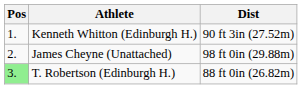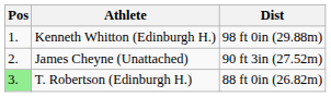 <table class="wikitable">
 <tr>
 <th>Pos</th>
 <th>Athlete</th>
 <th>Dist</th>
 </tr>
 <tr>
 <td>1.</td>
 <td>Kenneth Whitton (Edinburgh H.)</td>
-<td>90 ft 3in (27.52m)</td>
+<td>98 ft 0in (29.88m)</td>
 </tr>
 <tr>
 <td>2.</td>
 <td>James Cheyne (Unattached)</td>
-<td>98 ft 0in (29.88m)</td>
+<td>90 ft 3in (27.52m)</td>
 </tr>
 <tr>
 <td style="background: lightgreen;">3.</td>
 <td>T. Robertson (Edinburgh H.)</td>
 <td>88 ft 0in (26.82m)</td>
 </tr>
 </table>
